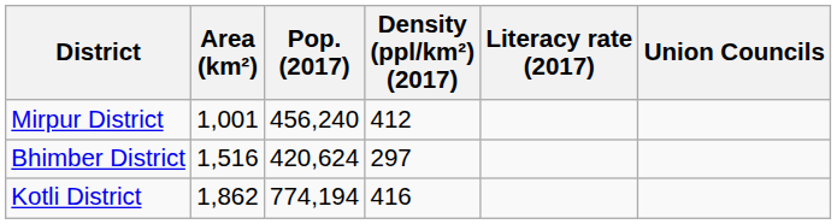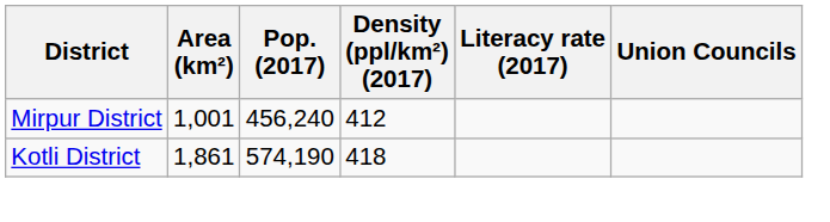 <table class="wikitable sortable static-row-numbers static-row-header-hash">
 <tr>
 <th>District</th>
 <th>Area<br>(km²)</th>
 <th>Pop.<br>(2017)</th>
 <th>Density<br>(ppl/km²)<br>(2017)</th>
 <th>Literacy rate<br>(2017)</th>
 <th>Union Councils</th>
 </tr>
 <tr>
 <td><a href='#'>Mirpur District</a></td>
 <td>1,001</td>
 <td>456,240</td>
 <td>412</td>
 <td></td>
 <td></td>
 </tr>
 <tr>
-<td><a href='#'>Bhimber District</a></td>
-<td>1,516</td>
-<td>420,624</td>
-<td>297</td>
-<td></td>
-<td></td>
-</tr>
-<tr>
 <td><a href='#'>Kotli District</a></td>
-<td>1,862</td>
-<td>774,194</td>
-<td>416</td>
+<td>1,861</td>
+<td>574,190</td>
+<td>418</td>
 <td></td>
 <td></td>
 </tr>
 </table>
